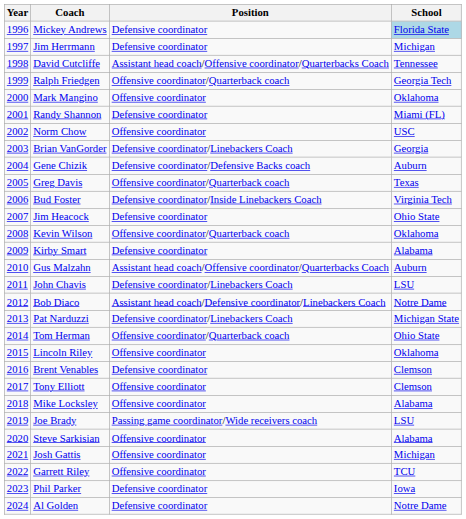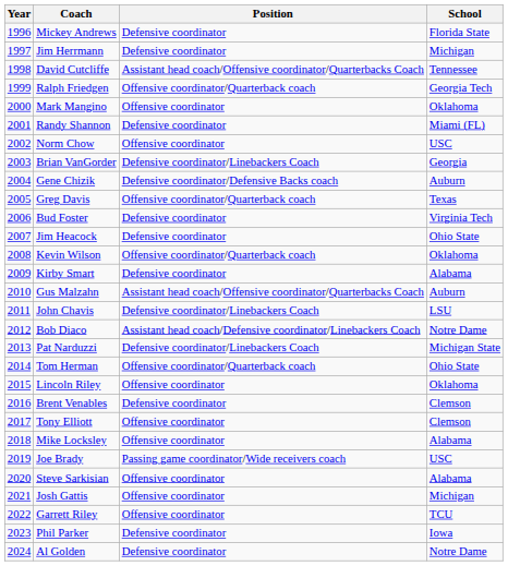 <table class="wikitable">
 <tr>
 <th bgcolor="#e5e5e5">Year</th>
 <th bgcolor="#e5e5e5">Coach</th>
 <th>Position</th>
 <th bgcolor="#e5e5e5">School</th>
 </tr>
 <tr>
 <td><a href='#'>1996</a></td>
 <td><a href='#'>Mickey Andrews</a></td>
 <td><a href='#'>Defensive coordinator</a></td>
-<td style="background: lightblue;"><a href='#'>Florida State</a></td>
+<td><a href='#'>Florida State</a></td>
 </tr>
 <tr>
 <td><a href='#'>1997</a></td>
 <td><a href='#'>Jim Herrmann</a></td>
 <td><a href='#'>Defensive coordinator</a></td>
 <td><a href='#'>Michigan</a></td>
 </tr>
 <tr>
 <td><a href='#'>1998</a></td>
 <td><a href='#'>David Cutcliffe</a></td>
 <td><a href='#'>Assistant head coach</a>/<a href='#'>Offensive coordinator</a>/<a href='#'>Quarterbacks Coach</a></td>
 <td><a href='#'>Tennessee</a></td>
 </tr>
 <tr>
 <td><a href='#'>1999</a></td>
 <td><a href='#'>Ralph Friedgen</a></td>
 <td><a href='#'>Offensive coordinator</a>/<a href='#'>Quarterback coach</a></td>
 <td><a href='#'>Georgia Tech</a></td>
 </tr>
 <tr>
 <td><a href='#'>2000</a></td>
 <td><a href='#'>Mark Mangino</a></td>
 <td><a href='#'>Offensive coordinator</a></td>
 <td><a href='#'>Oklahoma</a></td>
 </tr>
 <tr>
 <td><a href='#'>2001</a></td>
 <td><a href='#'>Randy Shannon</a></td>
 <td><a href='#'>Defensive coordinator</a></td>
 <td><a href='#'>Miami (FL)</a></td>
 </tr>
 <tr>
 <td><a href='#'>2002</a></td>
 <td><a href='#'>Norm Chow</a></td>
 <td><a href='#'>Offensive coordinator</a></td>
 <td><a href='#'>USC</a></td>
 </tr>
 <tr>
 <td><a href='#'>2003</a></td>
 <td><a href='#'>Brian VanGorder</a></td>
 <td><a href='#'>Defensive coordinator</a>/<a href='#'>Linebackers Coach</a></td>
 <td><a href='#'>Georgia</a></td>
 </tr>
 <tr>
 <td><a href='#'>2004</a></td>
 <td><a href='#'>Gene Chizik</a></td>
 <td><a href='#'>Defensive coordinator</a>/<a href='#'>Defensive Backs coach</a></td>
 <td><a href='#'>Auburn</a></td>
 </tr>
 <tr>
 <td><a href='#'>2005</a></td>
 <td><a href='#'>Greg Davis</a></td>
 <td><a href='#'>Offensive coordinator</a>/<a href='#'>Quarterback coach</a></td>
 <td><a href='#'>Texas</a></td>
 </tr>
 <tr>
 <td><a href='#'>2006</a></td>
 <td><a href='#'>Bud Foster</a></td>
-<td><a href='#'>Defensive coordinator</a>/<a href='#'>Inside Linebackers Coach</a></td>
+<td><a href='#'>Defensive coordinator</a></td>
 <td><a href='#'>Virginia Tech</a></td>
 </tr>
 <tr>
 <td><a href='#'>2007</a></td>
 <td><a href='#'>Jim Heacock</a></td>
 <td><a href='#'>Defensive coordinator</a></td>
 <td><a href='#'>Ohio State</a></td>
 </tr>
 <tr>
 <td><a href='#'>2008</a></td>
 <td><a href='#'>Kevin Wilson</a></td>
 <td><a href='#'>Offensive coordinator</a>/<a href='#'>Quarterback coach</a></td>
 <td><a href='#'>Oklahoma</a></td>
 </tr>
 <tr>
 <td><a href='#'>2009</a></td>
 <td><a href='#'>Kirby Smart</a></td>
 <td><a href='#'>Defensive coordinator</a></td>
 <td><a href='#'>Alabama</a></td>
 </tr>
 <tr>
 <td><a href='#'>2010</a></td>
 <td><a href='#'>Gus Malzahn</a></td>
 <td><a href='#'>Assistant head coach</a>/<a href='#'>Offensive coordinator</a>/<a href='#'>Quarterbacks Coach</a></td>
 <td><a href='#'>Auburn</a></td>
 </tr>
 <tr>
 <td><a href='#'>2011</a></td>
 <td><a href='#'>John Chavis</a></td>
 <td><a href='#'>Defensive coordinator</a>/<a href='#'>Linebackers Coach</a></td>
 <td><a href='#'>LSU</a></td>
 </tr>
 <tr>
 <td><a href='#'>2012</a></td>
 <td><a href='#'>Bob Diaco</a></td>
 <td><a href='#'>Assistant head coach</a>/<a href='#'>Defensive coordinator</a>/<a href='#'>Linebackers Coach</a></td>
 <td><a href='#'>Notre Dame</a></td>
 </tr>
 <tr>
 <td><a href='#'>2013</a></td>
 <td><a href='#'>Pat Narduzzi</a></td>
 <td><a href='#'>Defensive coordinator</a>/<a href='#'>Linebackers Coach</a></td>
 <td><a href='#'>Michigan State</a></td>
 </tr>
 <tr>
 <td><a href='#'>2014</a></td>
 <td><a href='#'>Tom Herman</a></td>
 <td><a href='#'>Offensive coordinator</a>/<a href='#'>Quarterback coach</a></td>
 <td><a href='#'>Ohio State</a></td>
 </tr>
 <tr>
 <td><a href='#'>2015</a></td>
 <td><a href='#'>Lincoln Riley</a></td>
 <td><a href='#'>Offensive coordinator</a></td>
 <td><a href='#'>Oklahoma</a></td>
 </tr>
 <tr>
 <td><a href='#'>2016</a></td>
 <td><a href='#'>Brent Venables</a></td>
 <td><a href='#'>Defensive coordinator</a></td>
 <td><a href='#'>Clemson</a></td>
 </tr>
 <tr>
 <td><a href='#'>2017</a></td>
 <td><a href='#'>Tony Elliott</a></td>
 <td><a href='#'>Offensive coordinator</a></td>
 <td><a href='#'>Clemson</a></td>
 </tr>
 <tr>
 <td><a href='#'>2018</a></td>
 <td><a href='#'>Mike Locksley</a></td>
 <td><a href='#'>Offensive coordinator</a></td>
 <td><a href='#'>Alabama</a></td>
 </tr>
 <tr>
 <td><a href='#'>2019</a></td>
 <td><a href='#'>Joe Brady</a></td>
 <td><a href='#'>Passing game coordinator</a>/<a href='#'>Wide receivers coach</a></td>
-<td><a href='#'>LSU</a></td>
+<td><a href='#'>USC</a></td>
 </tr>
 <tr>
 <td><a href='#'>2020</a></td>
 <td><a href='#'>Steve Sarkisian</a></td>
 <td><a href='#'>Offensive coordinator</a></td>
 <td><a href='#'>Alabama</a></td>
 </tr>
 <tr>
 <td><a href='#'>2021</a></td>
 <td><a href='#'>Josh Gattis</a></td>
 <td><a href='#'>Offensive coordinator</a></td>
 <td><a href='#'>Michigan</a></td>
 </tr>
 <tr>
 <td><a href='#'>2022</a></td>
 <td><a href='#'>Garrett Riley</a></td>
 <td><a href='#'>Offensive coordinator</a></td>
 <td><a href='#'>TCU</a></td>
 </tr>
 <tr>
 <td><a href='#'>2023</a></td>
 <td><a href='#'>Phil Parker</a></td>
 <td><a href='#'>Defensive coordinator</a></td>
 <td><a href='#'>Iowa</a></td>
 </tr>
 <tr>
 <td><a href='#'>2024</a></td>
 <td><a href='#'>Al Golden</a></td>
 <td><a href='#'>Defensive coordinator</a></td>
 <td><a href='#'>Notre Dame</a></td>
 </tr>
 </table>
